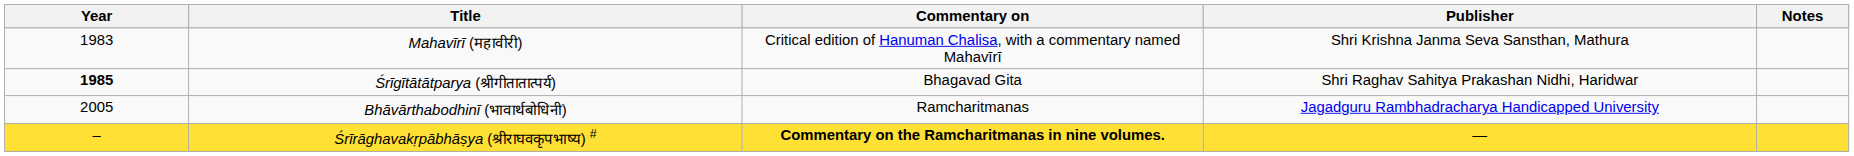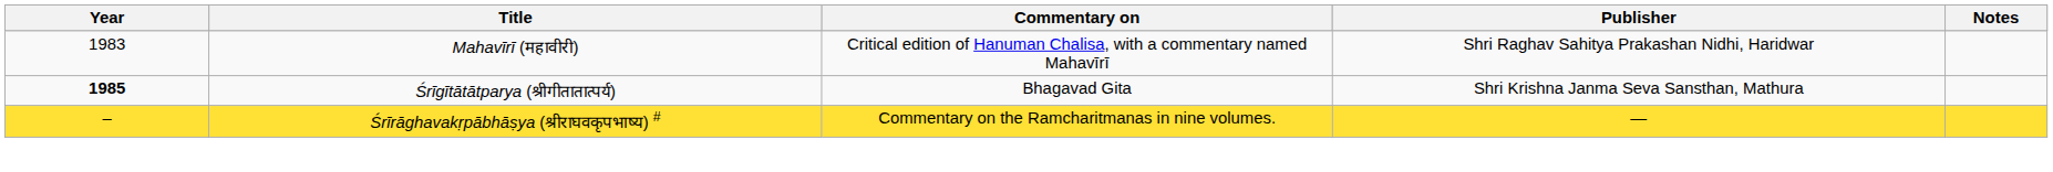 <table class="wikitable sortable" align="center" style="text-align:center;clear:both;" width="100%">
 <tr align="center" bgcolor="#696969">
 <th scope="col" width="10%"><div>Year</div></th>
 <th scope="col" width="30%"><div>Title</div></th>
 <th scope="col" width="25%"><div>Commentary on</div></th>
 <th scope="col" width="30%"><div>Publisher</div></th>
 <th scope="col" class="unsortable" align="center" width="5%">Notes</th>
 </tr>
 <tr valign="top">
 <td>1983</td>
 <td><em>Mahavīrī</em> (महावीरी)</td>
 <td>Critical edition of <a href='#'>Hanuman Chalisa</a>, with a commentary named Mahavīrī</td>
-<td>Shri Krishna Janma Seva Sansthan, Mathura</td>
+<td>Shri Raghav Sahitya Prakashan Nidhi, Haridwar</td>
 <td></td>
 </tr>
 <tr valign="top">
 <td><strong>1985</strong></td>
 <td><em>Śrīgītātātparya</em> (श्रीगीतातात्पर्य)</td>
 <td>Bhagavad Gita</td>
-<td>Shri Raghav Sahitya Prakashan Nidhi, Haridwar</td>
-<td></td>
-</tr>
-<tr valign="top">
-<td>2005</td>
-<td><em>Bhāvārthabodhinī</em> (भावार्थबोधिनी)</td>
-<td>Ramcharitmanas</td>
-<td><a href='#'>Jagadguru Rambhadracharya Handicapped University</a></td>
+<td>Shri Krishna Janma Seva Sansthan, Mathura</td>
 <td></td>
 </tr>
 <tr valign="top" style="background:#FFE135">
 <td>–</td>
 <td><em>Śrīrāghavakṛpābhāṣya</em> (श्रीराघवकृपभाष्य) <sup>#</sup></td>
-<td><strong>Commentary on the Ramcharitmanas in nine volumes.</strong></td>
+<td>Commentary on the Ramcharitmanas in nine volumes.</td>
 <td>—</td>
 <td></td>
 </tr>
 </table>
